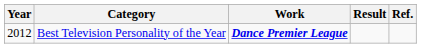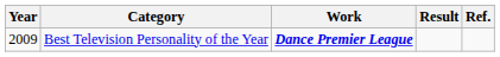 <table class="wikitable">
 <tr>
 <th>Year</th>
 <th>Category</th>
 <th>Work</th>
 <th>Result</th>
 <th>Ref.</th>
 </tr>
 <tr>
-<td>2012</td>
+<td>2009</td>
 <td><a href='#'>Best Television Personality of the Year</a></td>
 <td><strong><em><a href='#'>Dance Premier League</a></em></strong></td>
 <td></td>
 <td></td>
 </tr>
 </table>
